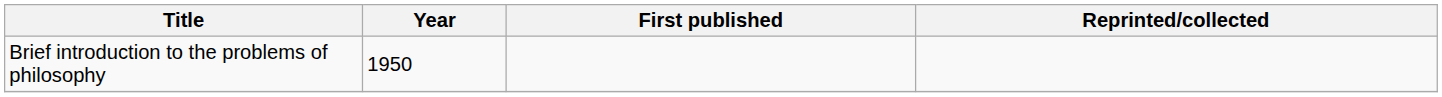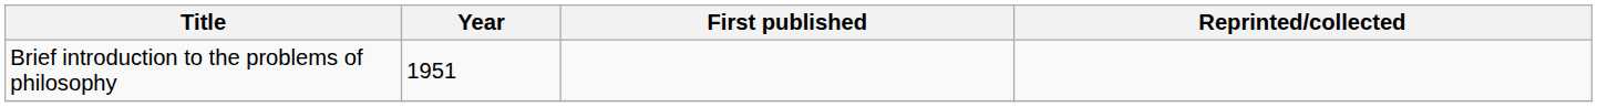 <table class='wikitable sortable' width='90%'>
 <tr>
 <th width=25%>Title</th>
 <th>Year</th>
 <th>First published</th>
 <th>Reprinted/collected</th>
 </tr>
 <tr>
 <td>Brief introduction to the problems of philosophy</td>
-<td>1950</td>
+<td>1951</td>
 <td></td>
 <td></td>
 </tr>
 <tr>
 </tr>
 </table>
